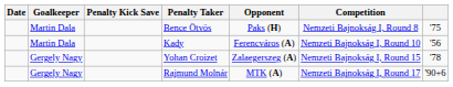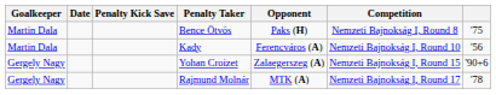 <table class="wikitable sortable sticky-header zebra" style="text-align:center; font-size:85%;">
 <tr>
+<th>Goalkeeper</th>
 <th>Date</th>
-<th>Goalkeeper</th>
 <th>Penalty Kick Save</th>
 <th>Penalty Taker</th>
 <th>Opponent</th>
 <th>Competition</th>
 <th></th>
 </tr>
 <tr>
+<td align="left"> <a href='#'>Martin Dala</a></td>
 <td></td>
-<td align="left"> <a href='#'>Martin Dala</a></td>
 <td></td>
 <td align="left"> <a href='#'>Bence Ötvös</a></td>
 <td><a href='#'>Paks</a> (<strong>H</strong>)</td>
 <td><a href='#'>Nemzeti Bajnokság I, Round 8</a></td>
 <td> '75</td>
 </tr>
 <tr>
+<td align="left"> <a href='#'>Martin Dala</a></td>
 <td></td>
-<td align="left"> <a href='#'>Martin Dala</a></td>
 <td></td>
 <td align="left"> <a href='#'>Kady</a></td>
 <td><a href='#'>Ferencváros</a> (<strong>A</strong>)</td>
 <td><a href='#'>Nemzeti Bajnokság I, Round 10</a></td>
 <td> '56</td>
 </tr>
 <tr>
+<td align="left"> <a href='#'>Gergely Nagy</a></td>
 <td></td>
-<td align="left"> <a href='#'>Gergely Nagy</a></td>
 <td></td>
 <td align="left"> <a href='#'>Yohan Croizet</a></td>
 <td><a href='#'>Zalaegerszeg</a> (<strong>A</strong>)</td>
 <td><a href='#'>Nemzeti Bajnokság I, Round 15</a></td>
-<td> '78</td>
+<td> '90+6</td>
 </tr>
 <tr>
+<td align="left"> <a href='#'>Gergely Nagy</a></td>
 <td></td>
-<td align="left"> <a href='#'>Gergely Nagy</a></td>
 <td></td>
 <td align="left"> <a href='#'>Rajmund Molnár</a></td>
 <td><a href='#'>MTK</a> (<strong>A</strong>)</td>
 <td><a href='#'>Nemzeti Bajnokság I, Round 17</a></td>
-<td> '90+6</td>
+<td> '78</td>
 </tr>
 </table>
